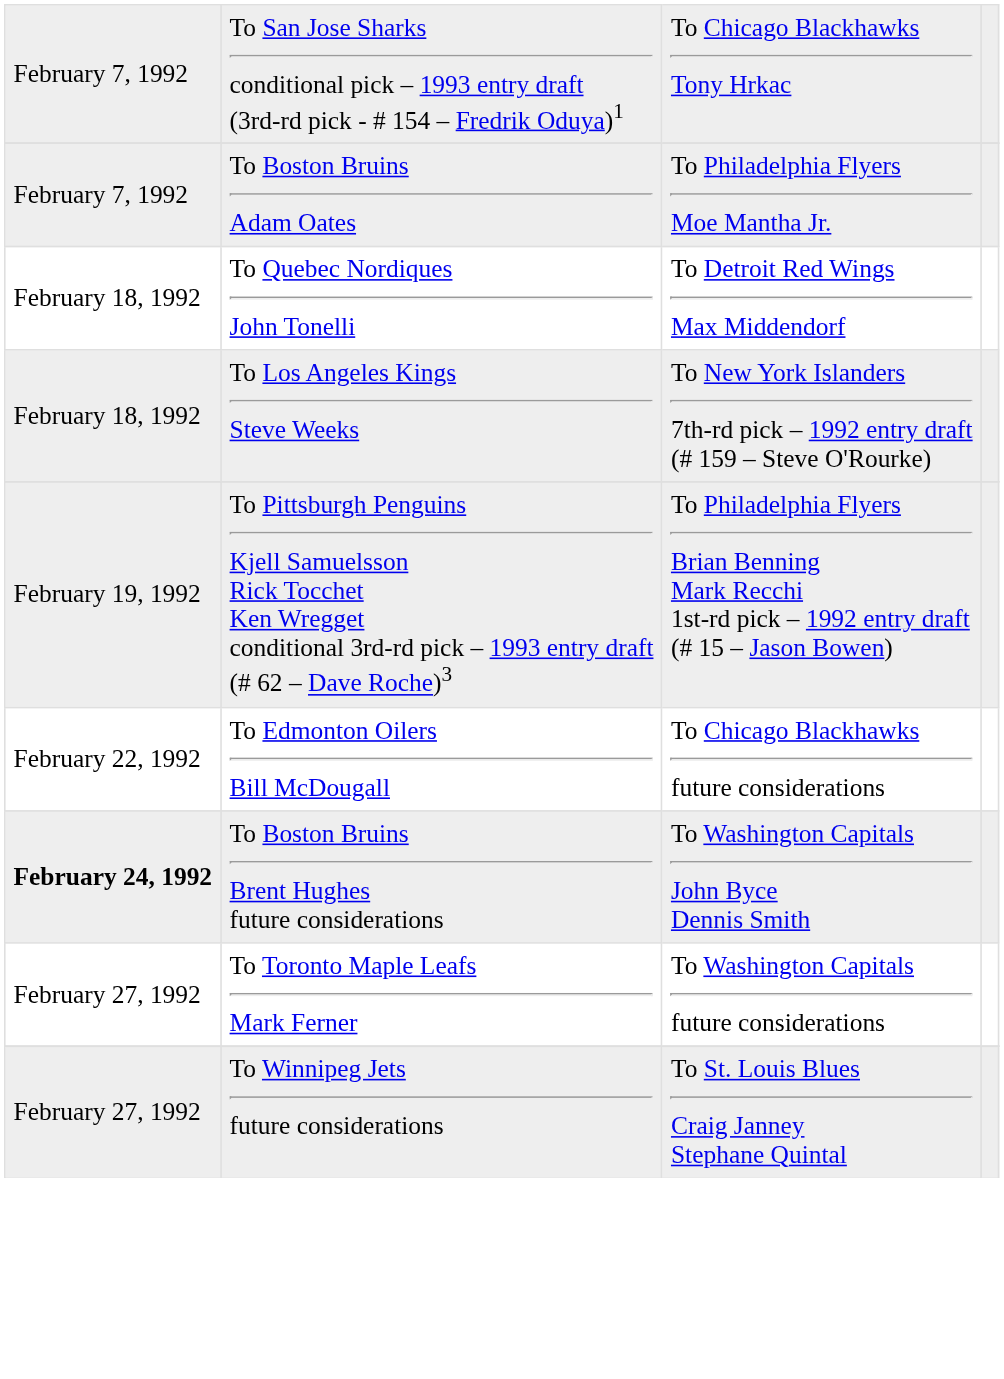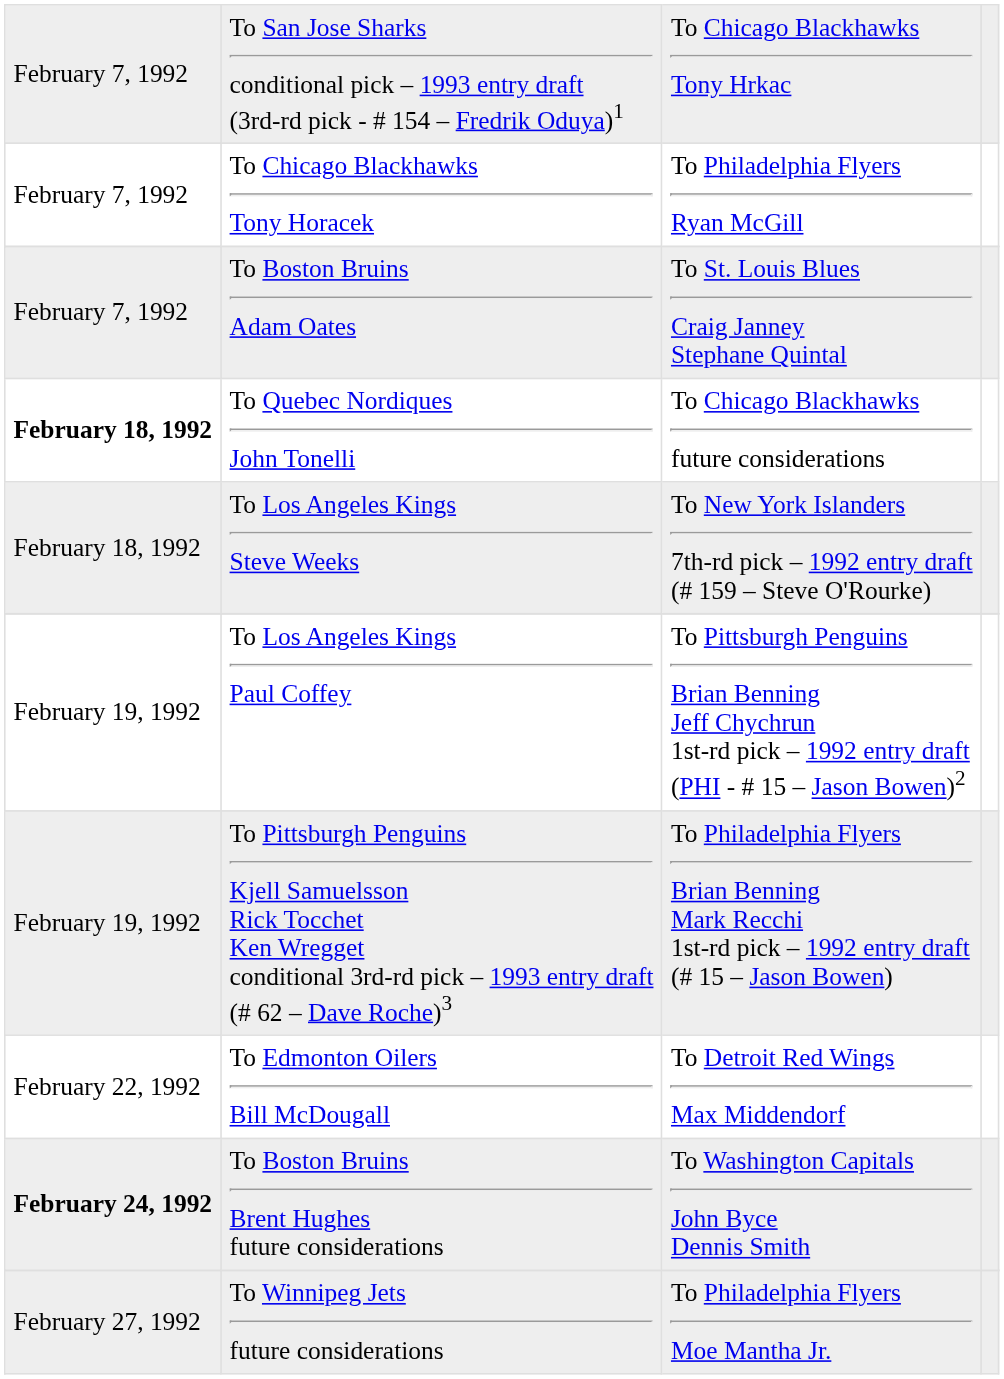 <table border=1 style="border-collapse:collapse" bordercolor="#DFDFDF"  cellpadding="5">
 <tr bgcolor="#eeeeee">
 <td>February 7, 1992</td>
 <td valign="top">To <a href='#'>San Jose Sharks</a><hr>conditional pick – <a href='#'>1993 entry draft</a><br>(3rd-rd pick - # 154 – <a href='#'>Fredrik Oduya</a>)<sup>1</sup></td>
 <td valign="top">To <a href='#'>Chicago Blackhawks</a><hr><a href='#'>Tony Hrkac</a></td>
 <td></td>
 </tr>
 <tr>
+<td>February 7, 1992</td>
+<td valign="top">To <a href='#'>Chicago Blackhawks</a><hr><a href='#'>Tony Horacek</a></td>
+<td valign="top">To <a href='#'>Philadelphia Flyers</a><hr><a href='#'>Ryan McGill</a></td>
+<td></td>
+</tr>
+<tr>
 </tr>
 <tr bgcolor="#eeeeee">
 <td>February 7, 1992</td>
 <td valign="top">To <a href='#'>Boston Bruins</a><hr><a href='#'>Adam Oates</a></td>
-<td valign="top">To <a href='#'>Philadelphia Flyers</a><hr><a href='#'>Moe Mantha Jr.</a></td>
+<td valign="top">To <a href='#'>St. Louis Blues</a><hr><a href='#'>Craig Janney</a><br><a href='#'>Stephane Quintal</a></td>
 <td></td>
 </tr>
 <tr>
-<td>February 18, 1992</td>
+<td><strong>February 18, 1992</strong></td>
 <td valign="top">To <a href='#'>Quebec Nordiques</a><hr><a href='#'>John Tonelli</a></td>
-<td valign="top">To <a href='#'>Detroit Red Wings</a><hr><a href='#'>Max Middendorf</a></td>
+<td valign="top">To <a href='#'>Chicago Blackhawks</a><hr>future considerations</td>
 <td></td>
 </tr>
 <tr bgcolor="#eeeeee">
 <td>February 18, 1992</td>
 <td valign="top">To <a href='#'>Los Angeles Kings</a><hr><a href='#'>Steve Weeks</a></td>
 <td valign="top">To <a href='#'>New York Islanders</a><hr>7th-rd pick – <a href='#'>1992 entry draft</a><br>(# 159 – Steve O'Rourke)</td>
 <td></td>
 </tr>
 <tr>
 </tr>
+<tr>
+<td>February 19, 1992</td>
+<td valign="top">To <a href='#'>Los Angeles Kings</a><hr><a href='#'>Paul Coffey</a></td>
+<td valign="top">To <a href='#'>Pittsburgh Penguins</a><hr><a href='#'>Brian Benning</a><br><a href='#'>Jeff Chychrun</a><br>1st-rd pick – <a href='#'>1992 entry draft</a><br>(<a href='#'>PHI</a> - # 15 – <a href='#'>Jason Bowen</a>)<sup>2</sup></td>
+<td></td>
+</tr>
 <tr bgcolor="#eeeeee">
 <td>February 19, 1992</td>
 <td valign="top">To <a href='#'>Pittsburgh Penguins</a><hr><a href='#'>Kjell Samuelsson</a><br><a href='#'>Rick Tocchet</a><br><a href='#'>Ken Wregget</a><br>conditional 3rd-rd pick – <a href='#'>1993 entry draft</a><br>(# 62 – <a href='#'>Dave Roche</a>)<sup>3</sup></td>
 <td valign="top">To <a href='#'>Philadelphia Flyers</a><hr><a href='#'>Brian Benning</a><br><a href='#'>Mark Recchi</a><br>1st-rd pick – <a href='#'>1992 entry draft</a><br>(# 15 – <a href='#'>Jason Bowen</a>)</td>
 <td></td>
 </tr>
 <tr>
 <td>February 22, 1992</td>
 <td valign="top">To <a href='#'>Edmonton Oilers</a><hr><a href='#'>Bill McDougall</a></td>
-<td valign="top">To <a href='#'>Chicago Blackhawks</a><hr>future considerations</td>
+<td valign="top">To <a href='#'>Detroit Red Wings</a><hr><a href='#'>Max Middendorf</a></td>
 <td></td>
 </tr>
 <tr bgcolor="#eeeeee">
 <td><strong>February 24, 1992</strong></td>
 <td valign="top">To <a href='#'>Boston Bruins</a><hr><a href='#'>Brent Hughes</a><br>future considerations</td>
 <td valign="top">To <a href='#'>Washington Capitals</a><hr><a href='#'>John Byce</a><br><a href='#'>Dennis Smith</a></td>
 <td></td>
 </tr>
 <tr>
-<td>February 27, 1992</td>
-<td valign="top">To <a href='#'>Toronto Maple Leafs</a><hr><a href='#'>Mark Ferner</a></td>
-<td valign="top">To <a href='#'>Washington Capitals</a><hr>future considerations</td>
-<td></td>
-</tr>
-<tr>
 </tr>
 <tr bgcolor="#eeeeee">
 <td>February 27, 1992</td>
 <td valign="top">To <a href='#'>Winnipeg Jets</a><hr>future considerations</td>
-<td valign="top">To <a href='#'>St. Louis Blues</a><hr><a href='#'>Craig Janney</a><br><a href='#'>Stephane Quintal</a></td>
+<td valign="top">To <a href='#'>Philadelphia Flyers</a><hr><a href='#'>Moe Mantha Jr.</a></td>
 <td></td>
 </tr>
 </table>
